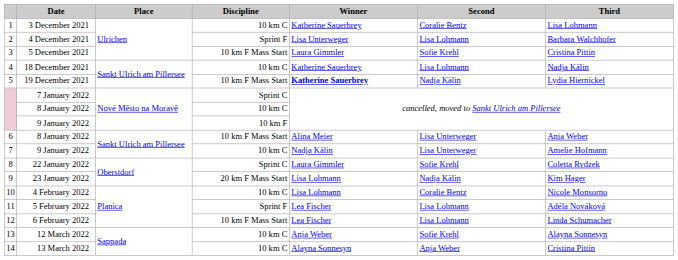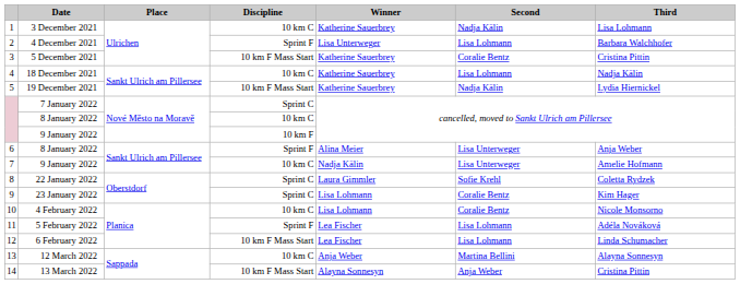 <table class="wikitable plainrowheaders" style="background:#fff; font-size:86%; line-height:16px; border:grey solid 1px; border-collapse:collapse;">
 <tr style="background:#ccc; text-align:center;">
 <th scope="col" style="background:#ccc; width=30 px;"></th>
 <th scope="col" style="background:#ccc; width:120px;">Date</th>
 <th scope="col" style="background:#ccc; width:150px;">Place</th>
 <th scope="col" style="background:#ccc; width:150px;">Discipline</th>
 <th scope="col" style="background:#ccc; width:200px;">Winner</th>
 <th scope="col" style="background:#ccc; width:200px;">Second</th>
 <th scope="col" style="background:#ccc; width:200px;">Third</th>
 </tr>
 <tr>
 <td align=center>1</td>
 <td align=right>3 December 2021  </td>
 <td rowspan=3> <a href='#'>Ulrichen</a></td>
 <td align=right>10 km C</td>
 <td> <a href='#'>Katherine Sauerbrey</a></td>
-<td> <a href='#'>Coralie Bentz</a></td>
+<td> <a href='#'>Nadja Kälin</a></td>
 <td> <a href='#'>Lisa Lohmann</a></td>
 </tr>
 <tr>
 <td align=center>2</td>
 <td align=right>4 December 2021  </td>
 <td align=right>Sprint F</td>
 <td> <a href='#'>Lisa Unterweger</a></td>
 <td> <a href='#'>Lisa Lohmann</a></td>
 <td> <a href='#'>Barbara Walchhofer</a></td>
 </tr>
 <tr>
 <td align=center>3</td>
 <td align=right>5 December 2021  </td>
 <td align=right>10 km F Mass Start</td>
-<td> <a href='#'>Laura Gimmler</a></td>
-<td> <a href='#'>Sofie Krehl</a></td>
+<td> <a href='#'>Katherine Sauerbrey</a></td>
+<td> <a href='#'>Coralie Bentz</a></td>
 <td> <a href='#'>Cristina Pittin</a></td>
 </tr>
 <tr>
 <td align=center>4</td>
 <td align=right>18 December 2021  </td>
 <td rowspan=2> <a href='#'>Sankt Ulrich am Pillersee</a></td>
 <td align=right>10 km C</td>
 <td> <a href='#'>Katherine Sauerbrey</a></td>
 <td> <a href='#'>Lisa Lohmann</a></td>
 <td> <a href='#'>Nadja Kälin</a></td>
 </tr>
 <tr>
 <td align=center>5</td>
 <td align=right>19 December 2021  </td>
 <td align=right>10 km F Mass Start</td>
-<td><strong> <a href='#'>Katherine Sauerbrey</a></strong></td>
+<td> <a href='#'>Katherine Sauerbrey</a></td>
 <td> <a href='#'>Nadja Kälin</a></td>
 <td> <a href='#'>Lydia Hiernickel</a></td>
 </tr>
 <tr>
 <td rowspan=3 bgcolor="EDCCD5"></td>
 <td align=right>7 January 2022  </td>
 <td rowspan=3> <a href='#'>Nové Město na Moravě</a></td>
 <td align=right>Sprint C</td>
 <td rowspan=3 colspan=3 align=center><em>cancelled, moved to <a href='#'>Sankt Ulrich am Pillersee</a></em></td>
 </tr>
 <tr>
 <td align=right>8 January 2022  </td>
 <td align=right>10 km C</td>
 </tr>
 <tr>
 <td align=right>9 January 2022  </td>
 <td align=right>10 km F</td>
 </tr>
 <tr>
 <td align=center>6</td>
 <td align=right>8 January 2022  </td>
 <td rowspan=2> <a href='#'>Sankt Ulrich am Pillersee</a></td>
-<td align=right>10 km F Mass Start</td>
+<td align=right>Sprint F</td>
 <td> <a href='#'>Alina Meier</a></td>
 <td> <a href='#'>Lisa Unterweger</a></td>
 <td> <a href='#'>Anja Weber</a></td>
 </tr>
 <tr>
 <td align=center>7</td>
 <td align=right>9 January 2022  </td>
 <td align=right>10 km C</td>
 <td> <a href='#'>Nadja Kälin</a></td>
 <td> <a href='#'>Lisa Unterweger</a></td>
 <td> <a href='#'>Amelie Hofmann</a></td>
 </tr>
 <tr>
 <td align=center>8</td>
 <td align=right>22 January 2022  </td>
 <td rowspan=2> <a href='#'>Oberstdorf</a></td>
 <td align=right>Sprint C</td>
 <td> <a href='#'>Laura Gimmler</a></td>
 <td> <a href='#'>Sofie Krehl</a></td>
 <td> <a href='#'>Coletta Rydzek</a></td>
 </tr>
 <tr>
 <td align=center>9</td>
 <td align=right>23 January 2022  </td>
-<td align=right>20 km F Mass Start</td>
+<td align=right>Sprint C</td>
 <td> <a href='#'>Lisa Lohmann</a></td>
-<td> <a href='#'>Nadja Kälin</a></td>
+<td> <a href='#'>Coralie Bentz</a></td>
 <td> <a href='#'>Kim Hager</a></td>
 </tr>
 <tr>
 <td align=center>10</td>
 <td align=right>4 February 2022  </td>
 <td rowspan=3> <a href='#'>Planica</a></td>
 <td align=right>10 km C</td>
 <td> <a href='#'>Lisa Lohmann</a></td>
 <td> <a href='#'>Coralie Bentz</a></td>
 <td> <a href='#'>Nicole Monsorno</a></td>
 </tr>
 <tr>
 <td align=center>11</td>
 <td align=right>5 February 2022  </td>
 <td align=right>Sprint F</td>
 <td> <a href='#'>Lea Fischer</a></td>
 <td> <a href='#'>Lisa Lohmann</a></td>
 <td> <a href='#'>Adéla Nováková</a></td>
 </tr>
 <tr>
 <td align=center>12</td>
 <td align=right>6 February 2022  </td>
 <td align=right>10 km F Mass Start</td>
 <td> <a href='#'>Lea Fischer</a></td>
 <td> <a href='#'>Lisa Lohmann</a></td>
 <td> <a href='#'>Linda Schumacher</a></td>
 </tr>
 <tr>
 <td align=center>13</td>
 <td align=right>12 March 2022  </td>
 <td rowspan=2> <a href='#'>Sappada</a></td>
 <td align=right>10 km C</td>
 <td> <a href='#'>Anja Weber</a></td>
-<td> <a href='#'>Sofie Krehl</a></td>
+<td> <a href='#'>Martina Bellini</a></td>
 <td> <a href='#'>Alayna Sonnesyn</a></td>
 </tr>
 <tr>
 <td align=center>14</td>
 <td align=right>13 March 2022  </td>
-<td align=right>10 km C</td>
+<td align=right>10 km F Mass Start</td>
 <td> <a href='#'>Alayna Sonnesyn</a></td>
 <td> <a href='#'>Anja Weber</a></td>
 <td> <a href='#'>Cristina Pittin</a></td>
 </tr>
 </table>
